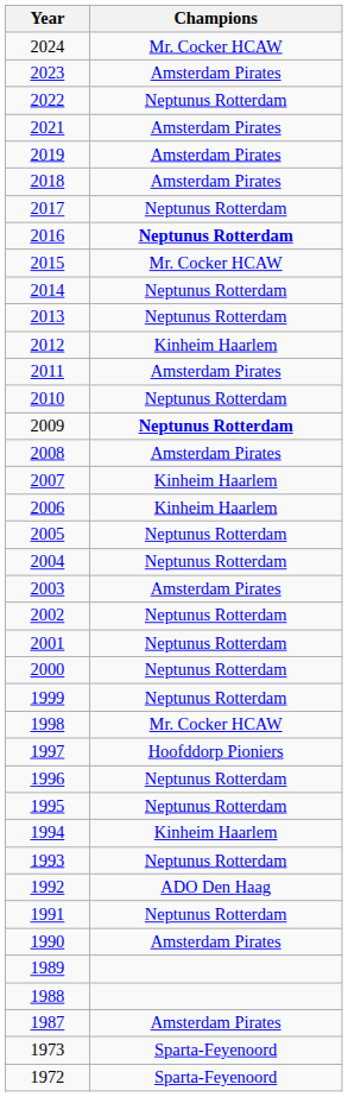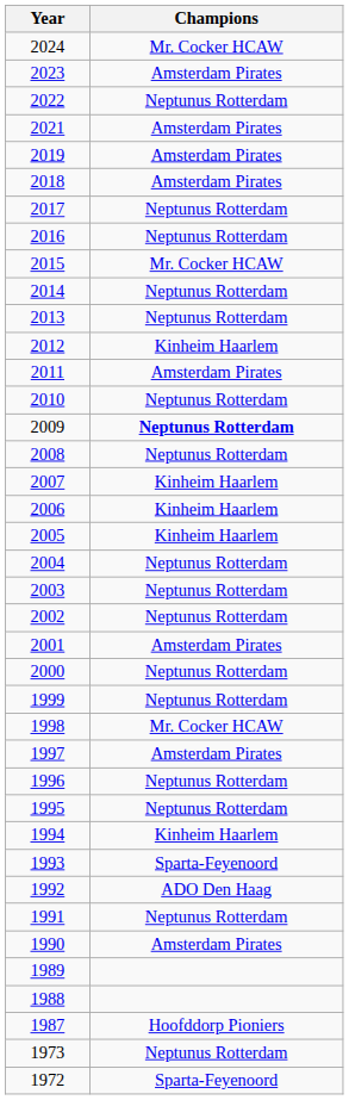 <table class="wikitable sortable" style="text-align: center;" width="25%">
 <tr>
 <th width=25%>Year</th>
 <th width=75%>Champions</th>
 </tr>
 <tr>
 <td>2024</td>
 <td><a href='#'>Mr. Cocker HCAW</a></td>
 </tr>
 <tr>
 <td><a href='#'>2023</a></td>
 <td><a href='#'>Amsterdam Pirates</a></td>
 </tr>
 <tr>
 <td><a href='#'>2022</a></td>
 <td><a href='#'>Neptunus Rotterdam</a></td>
 </tr>
 <tr>
 <td><a href='#'>2021</a></td>
 <td><a href='#'>Amsterdam Pirates</a></td>
 </tr>
 <tr>
 <td><a href='#'>2019</a></td>
 <td><a href='#'>Amsterdam Pirates</a></td>
 </tr>
 <tr>
 <td><a href='#'>2018</a></td>
 <td><a href='#'>Amsterdam Pirates</a></td>
 </tr>
 <tr>
 <td><a href='#'>2017</a></td>
 <td><a href='#'>Neptunus Rotterdam</a></td>
 </tr>
 <tr>
 <td><a href='#'>2016</a></td>
-<td><strong><a href='#'>Neptunus Rotterdam</a></strong></td>
+<td><a href='#'>Neptunus Rotterdam</a></td>
 </tr>
 <tr>
 <td><a href='#'>2015</a></td>
 <td><a href='#'>Mr. Cocker HCAW</a></td>
 </tr>
 <tr>
 <td><a href='#'>2014</a></td>
 <td><a href='#'>Neptunus Rotterdam</a></td>
 </tr>
 <tr>
 <td><a href='#'>2013</a></td>
 <td><a href='#'>Neptunus Rotterdam</a></td>
 </tr>
 <tr>
 <td><a href='#'>2012</a></td>
 <td><a href='#'>Kinheim Haarlem</a></td>
 </tr>
 <tr>
 <td><a href='#'>2011</a></td>
 <td><a href='#'>Amsterdam Pirates</a></td>
 </tr>
 <tr>
 <td><a href='#'>2010</a></td>
 <td><a href='#'>Neptunus Rotterdam</a></td>
 </tr>
 <tr>
 <td>2009</td>
 <td><strong><a href='#'>Neptunus Rotterdam</a></strong></td>
 </tr>
 <tr>
 <td><a href='#'>2008</a></td>
-<td><a href='#'>Amsterdam Pirates</a></td>
+<td><a href='#'>Neptunus Rotterdam</a></td>
 </tr>
 <tr>
 <td><a href='#'>2007</a></td>
 <td><a href='#'>Kinheim Haarlem</a></td>
 </tr>
 <tr>
 <td><a href='#'>2006</a></td>
 <td><a href='#'>Kinheim Haarlem</a></td>
 </tr>
 <tr>
 <td><a href='#'>2005</a></td>
-<td><a href='#'>Neptunus Rotterdam</a></td>
+<td><a href='#'>Kinheim Haarlem</a></td>
 </tr>
 <tr>
 <td><a href='#'>2004</a></td>
 <td><a href='#'>Neptunus Rotterdam</a></td>
 </tr>
 <tr>
 <td><a href='#'>2003</a></td>
-<td><a href='#'>Amsterdam Pirates</a></td>
+<td><a href='#'>Neptunus Rotterdam</a></td>
 </tr>
 <tr>
 <td><a href='#'>2002</a></td>
 <td><a href='#'>Neptunus Rotterdam</a></td>
 </tr>
 <tr>
 <td><a href='#'>2001</a></td>
-<td><a href='#'>Neptunus Rotterdam</a></td>
+<td><a href='#'>Amsterdam Pirates</a></td>
 </tr>
 <tr>
 <td><a href='#'>2000</a></td>
 <td><a href='#'>Neptunus Rotterdam</a></td>
 </tr>
 <tr>
 <td><a href='#'>1999</a></td>
 <td><a href='#'>Neptunus Rotterdam</a></td>
 </tr>
 <tr>
 <td><a href='#'>1998</a></td>
 <td><a href='#'>Mr. Cocker HCAW</a></td>
 </tr>
 <tr>
 <td><a href='#'>1997</a></td>
-<td><a href='#'>Hoofddorp Pioniers</a></td>
+<td><a href='#'>Amsterdam Pirates</a></td>
 </tr>
 <tr>
 <td><a href='#'>1996</a></td>
 <td><a href='#'>Neptunus Rotterdam</a></td>
 </tr>
 <tr>
 <td><a href='#'>1995</a></td>
 <td><a href='#'>Neptunus Rotterdam</a></td>
 </tr>
 <tr>
 <td><a href='#'>1994</a></td>
 <td><a href='#'>Kinheim Haarlem</a></td>
 </tr>
 <tr>
 <td><a href='#'>1993</a></td>
-<td><a href='#'>Neptunus Rotterdam</a></td>
+<td><a href='#'>Sparta-Feyenoord</a></td>
 </tr>
 <tr>
 <td><a href='#'>1992</a></td>
 <td><a href='#'>ADO Den Haag</a></td>
 </tr>
 <tr>
 <td><a href='#'>1991</a></td>
 <td><a href='#'>Neptunus Rotterdam</a></td>
 </tr>
 <tr>
 <td><a href='#'>1990</a></td>
 <td><a href='#'>Amsterdam Pirates</a></td>
 </tr>
 <tr>
 <td><a href='#'>1989</a></td>
 <td></td>
 </tr>
 <tr>
 <td><a href='#'>1988</a></td>
 <td><a href='#'></a></td>
 </tr>
 <tr>
 <td><a href='#'>1987</a></td>
-<td><a href='#'>Amsterdam Pirates</a></td>
+<td><a href='#'>Hoofddorp Pioniers</a></td>
 </tr>
 <tr>
 <td>1973</td>
-<td><a href='#'>Sparta-Feyenoord</a></td>
+<td><a href='#'>Neptunus Rotterdam</a></td>
 </tr>
 <tr>
 <td>1972</td>
 <td><a href='#'>Sparta-Feyenoord</a></td>
 </tr>
 </table>
